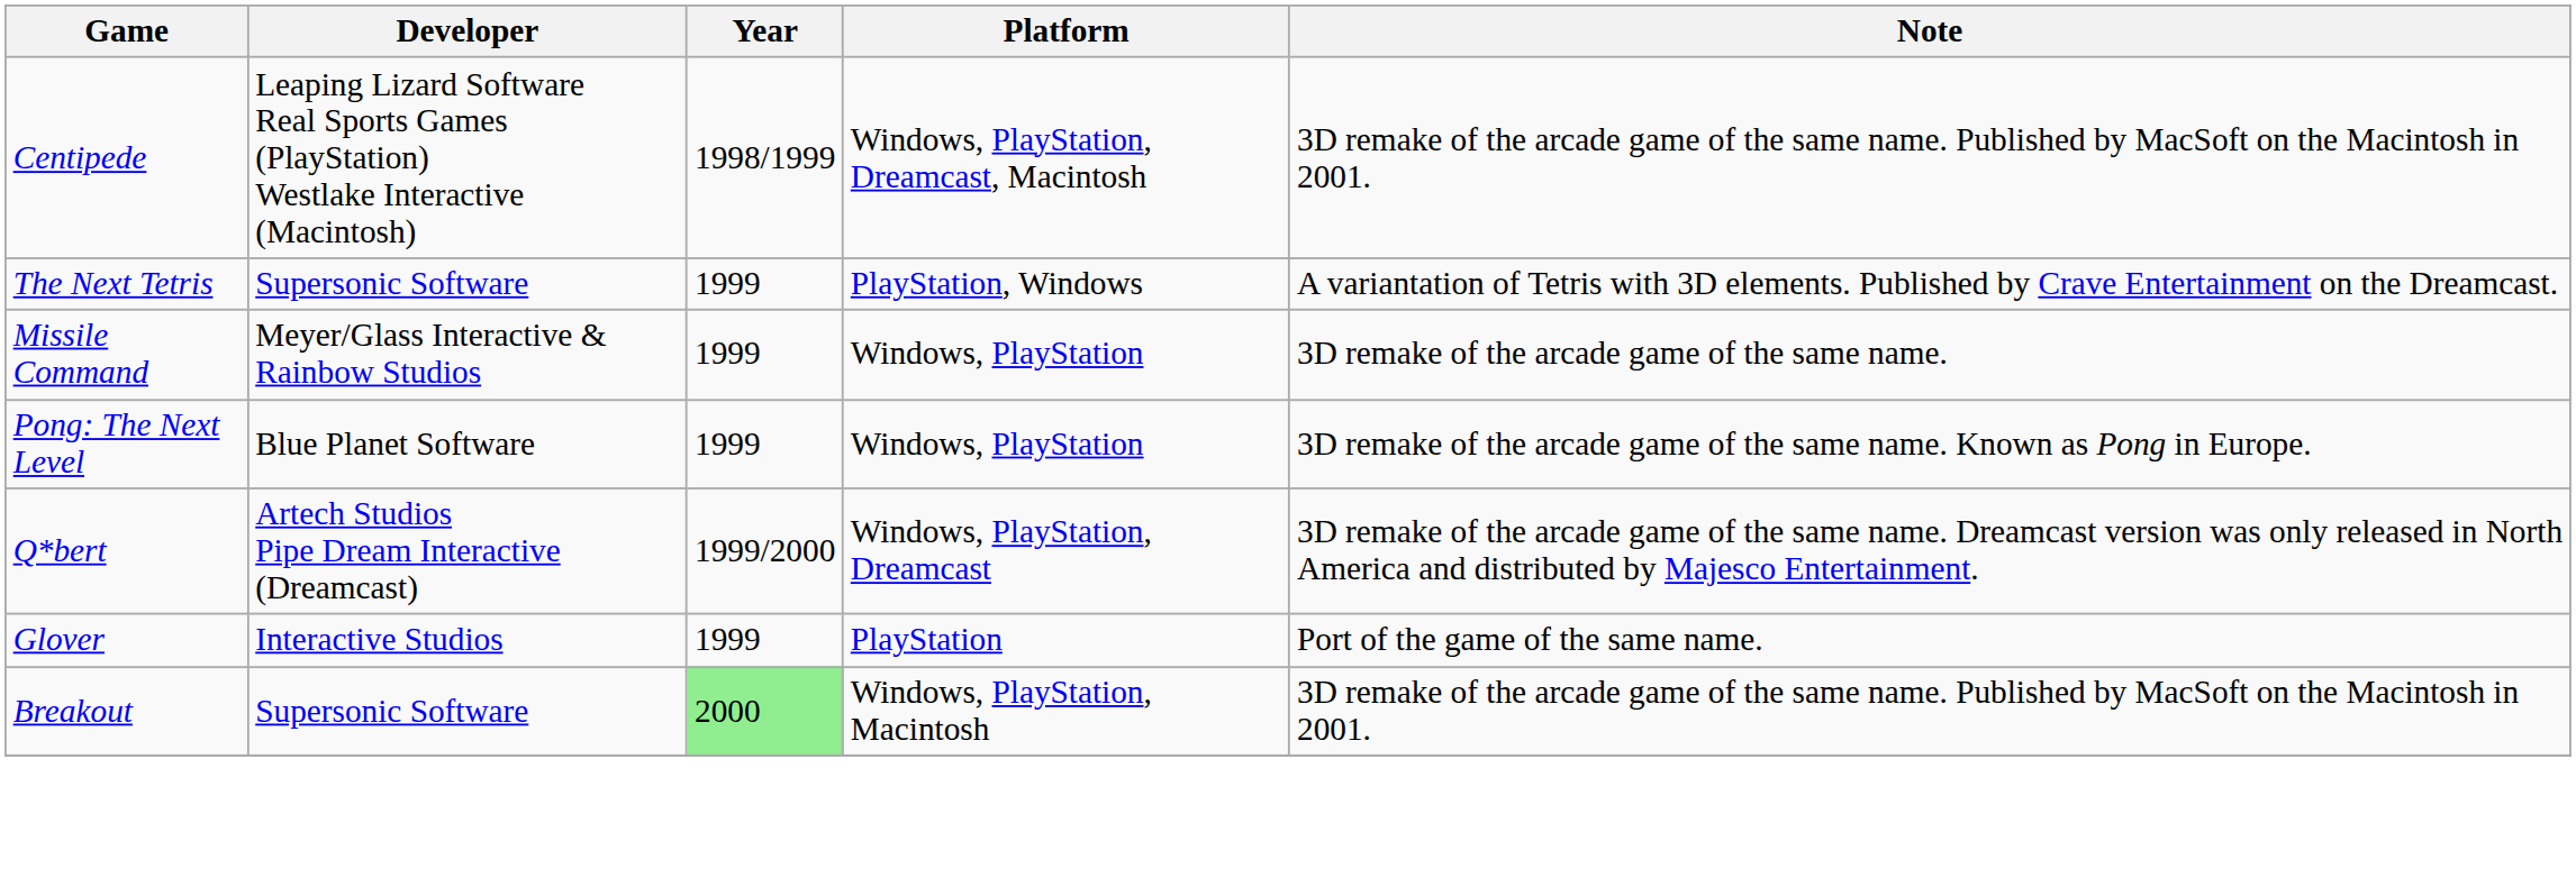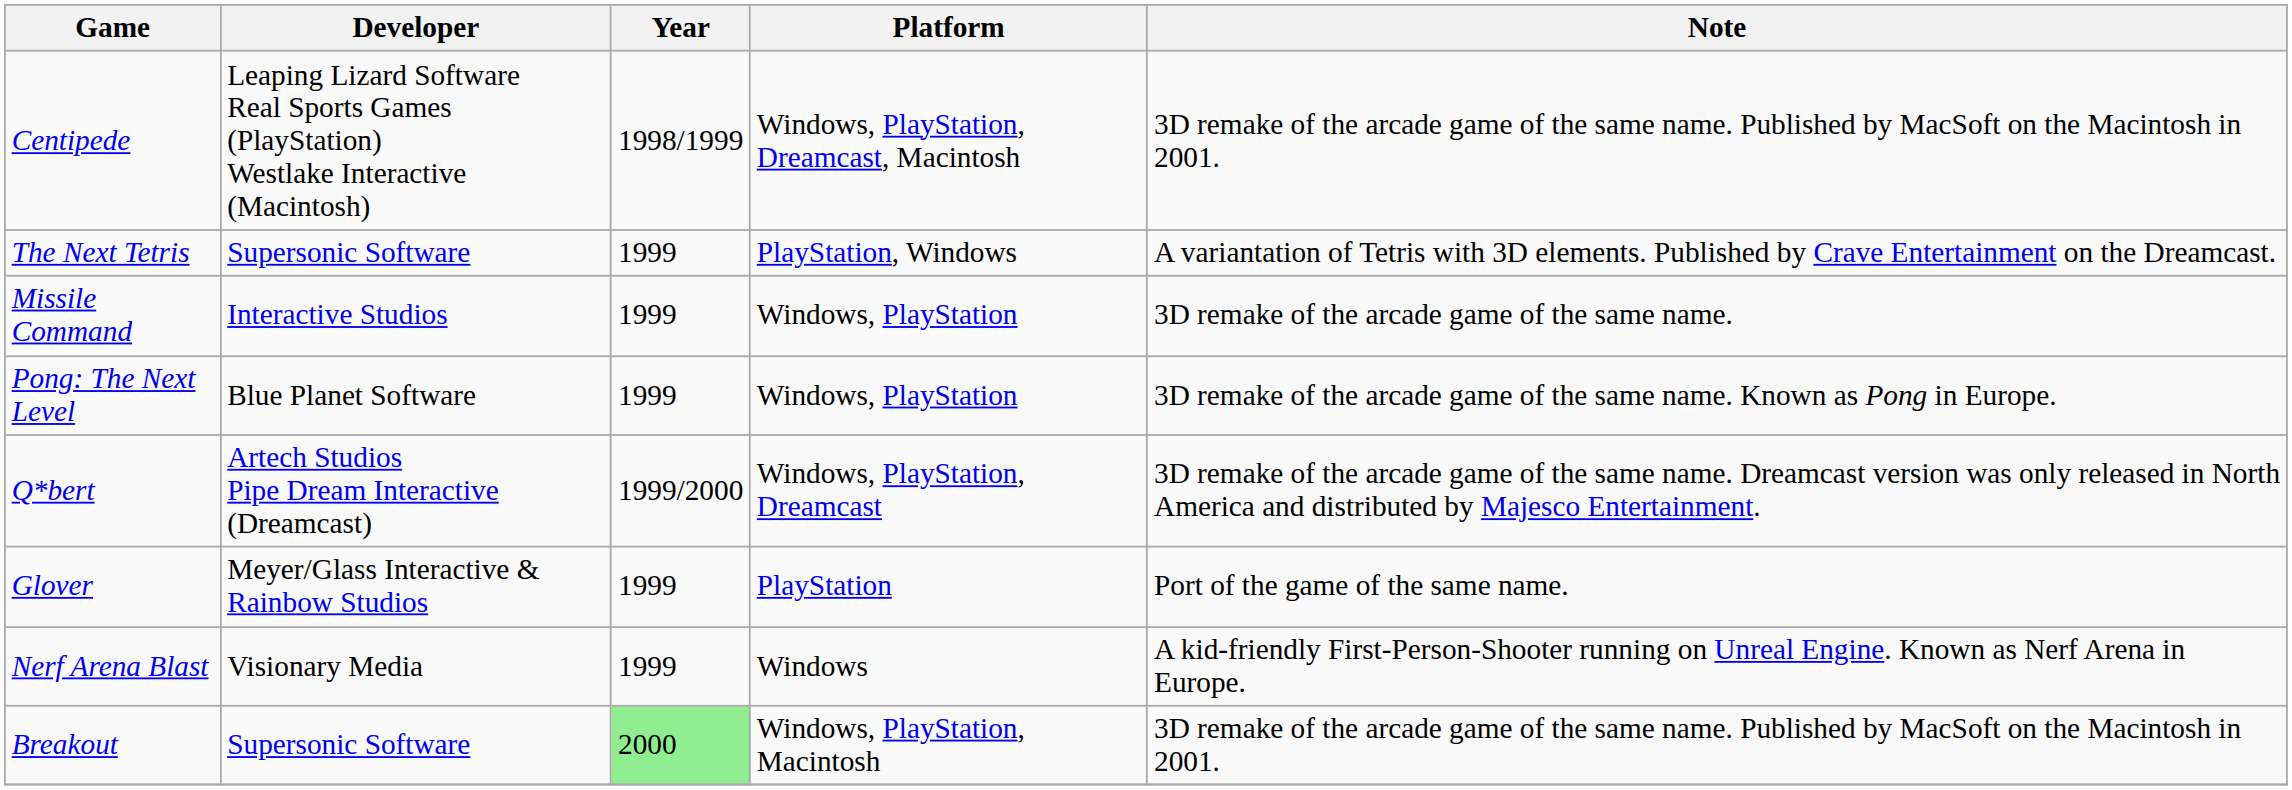 <table class="wikitable sortable">
 <tr>
 <th>Game</th>
 <th>Developer</th>
 <th>Year</th>
 <th>Platform</th>
 <th>Note</th>
 </tr>
 <tr>
 <td><em><a href='#'>Centipede</a></em></td>
 <td>Leaping Lizard Software<br>Real Sports Games (PlayStation)<br>Westlake Interactive (Macintosh)</td>
 <td>1998/1999</td>
 <td>Windows, <a href='#'>PlayStation</a>, <a href='#'>Dreamcast</a>, Macintosh</td>
 <td>3D remake of the arcade game of the same name. Published by MacSoft on the Macintosh in 2001.</td>
 </tr>
 <tr>
 <td><em><a href='#'>The Next Tetris</a></em></td>
 <td><a href='#'>Supersonic Software</a></td>
 <td>1999</td>
 <td><a href='#'>PlayStation</a>, Windows</td>
 <td>A variantation of Tetris with 3D elements. Published by <a href='#'>Crave Entertainment</a> on the Dreamcast.</td>
 </tr>
 <tr>
 <td><em><a href='#'>Missile Command</a></em></td>
-<td>Meyer/Glass Interactive & <a href='#'>Rainbow Studios</a></td>
+<td><a href='#'>Interactive Studios</a></td>
 <td>1999</td>
 <td>Windows, <a href='#'>PlayStation</a></td>
 <td>3D remake of the arcade game of the same name.</td>
 </tr>
 <tr>
 <td><em><a href='#'>Pong: The Next Level</a></em></td>
 <td>Blue Planet Software</td>
 <td>1999</td>
 <td>Windows, <a href='#'>PlayStation</a></td>
 <td>3D remake of the arcade game of the same name. Known as <em>Pong</em> in Europe.</td>
 </tr>
 <tr>
 <td><em><a href='#'>Q*bert</a></em></td>
 <td><a href='#'>Artech Studios</a><br><a href='#'>Pipe Dream Interactive</a> (Dreamcast)</td>
 <td>1999/2000</td>
 <td>Windows, <a href='#'>PlayStation</a>, <a href='#'>Dreamcast</a></td>
 <td>3D remake of the arcade game of the same name. Dreamcast version was only released in North America and distributed by <a href='#'>Majesco Entertainment</a>.</td>
 </tr>
 <tr>
 <td><em><a href='#'>Glover</a></em></td>
-<td><a href='#'>Interactive Studios</a></td>
+<td>Meyer/Glass Interactive & <a href='#'>Rainbow Studios</a></td>
 <td>1999</td>
 <td><a href='#'>PlayStation</a></td>
 <td>Port of the game of the same name.</td>
+</tr>
+<tr>
+<td><em><a href='#'>Nerf Arena Blast</a></em></td>
+<td>Visionary Media</td>
+<td>1999</td>
+<td>Windows</td>
+<td>A kid-friendly First-Person-Shooter running on <a href='#'>Unreal Engine</a>. Known as Nerf Arena in Europe.</td>
 </tr>
 <tr>
 <td><em><a href='#'>Breakout</a></em></td>
 <td><a href='#'>Supersonic Software</a></td>
 <td style="background: lightgreen;">2000</td>
 <td>Windows, <a href='#'>PlayStation</a>, Macintosh</td>
 <td>3D remake of the arcade game of the same name. Published by MacSoft on the Macintosh in 2001.</td>
 </tr>
 <tr>
 </tr>
 </table>
